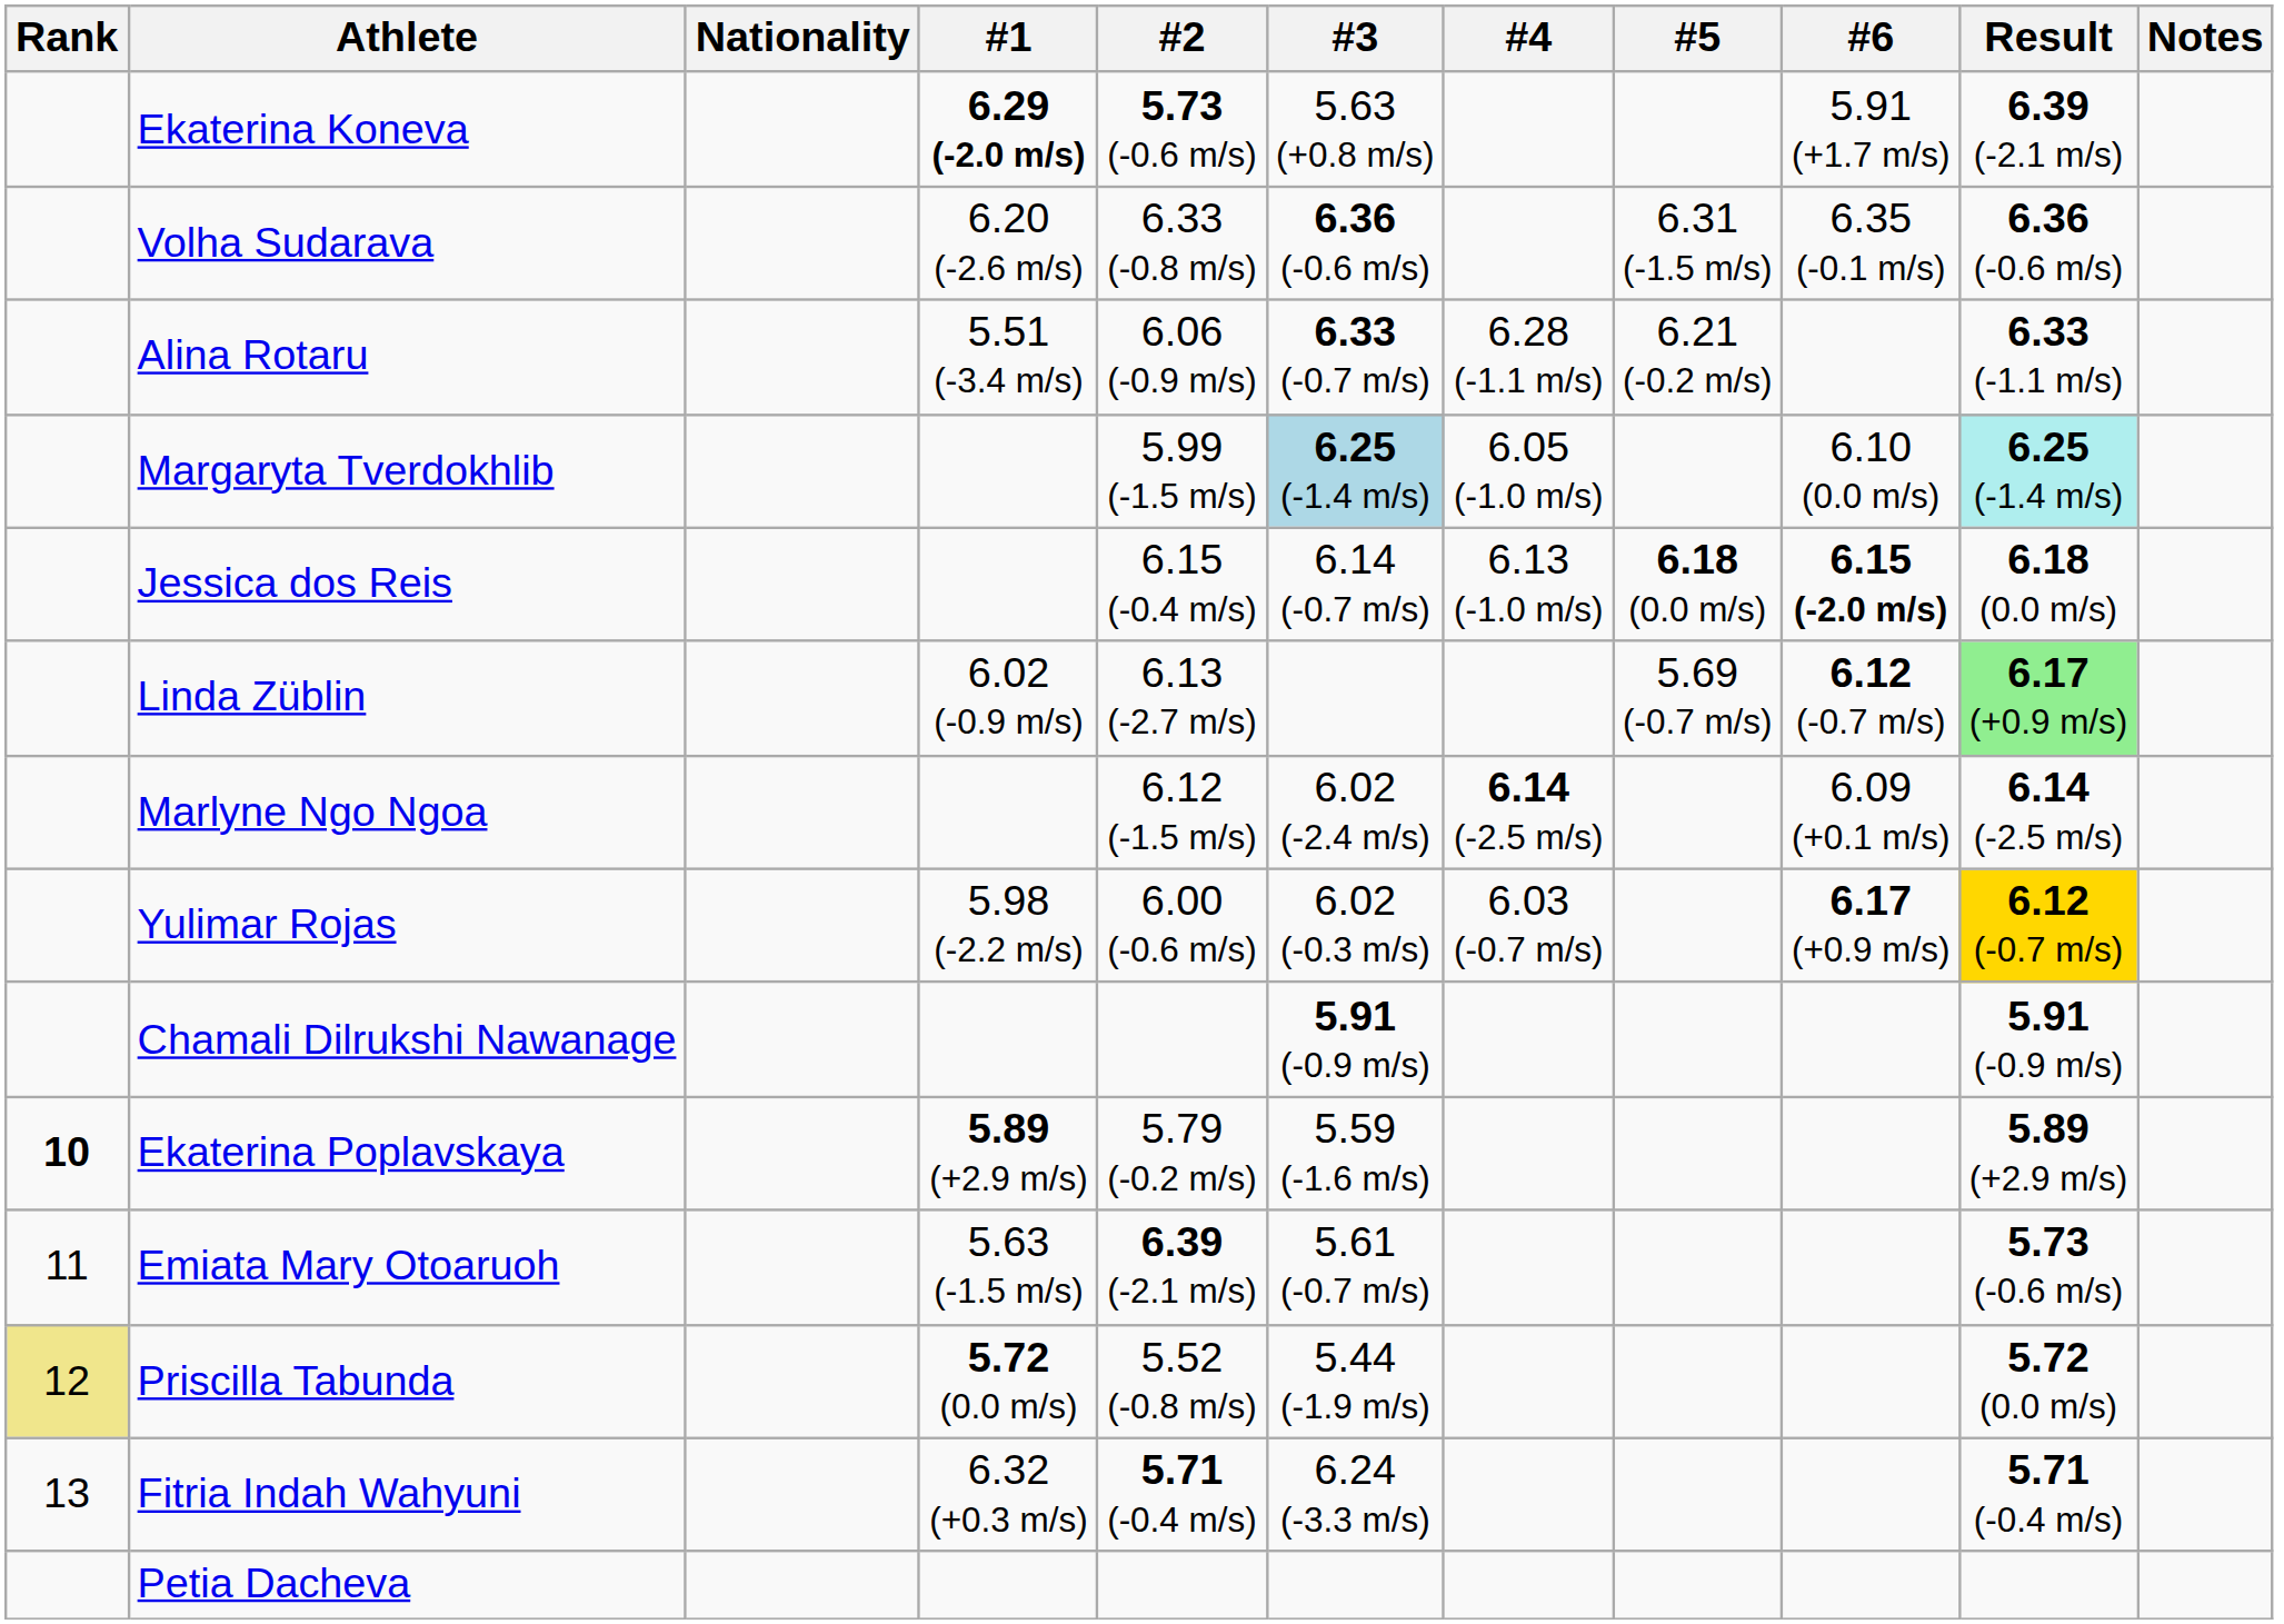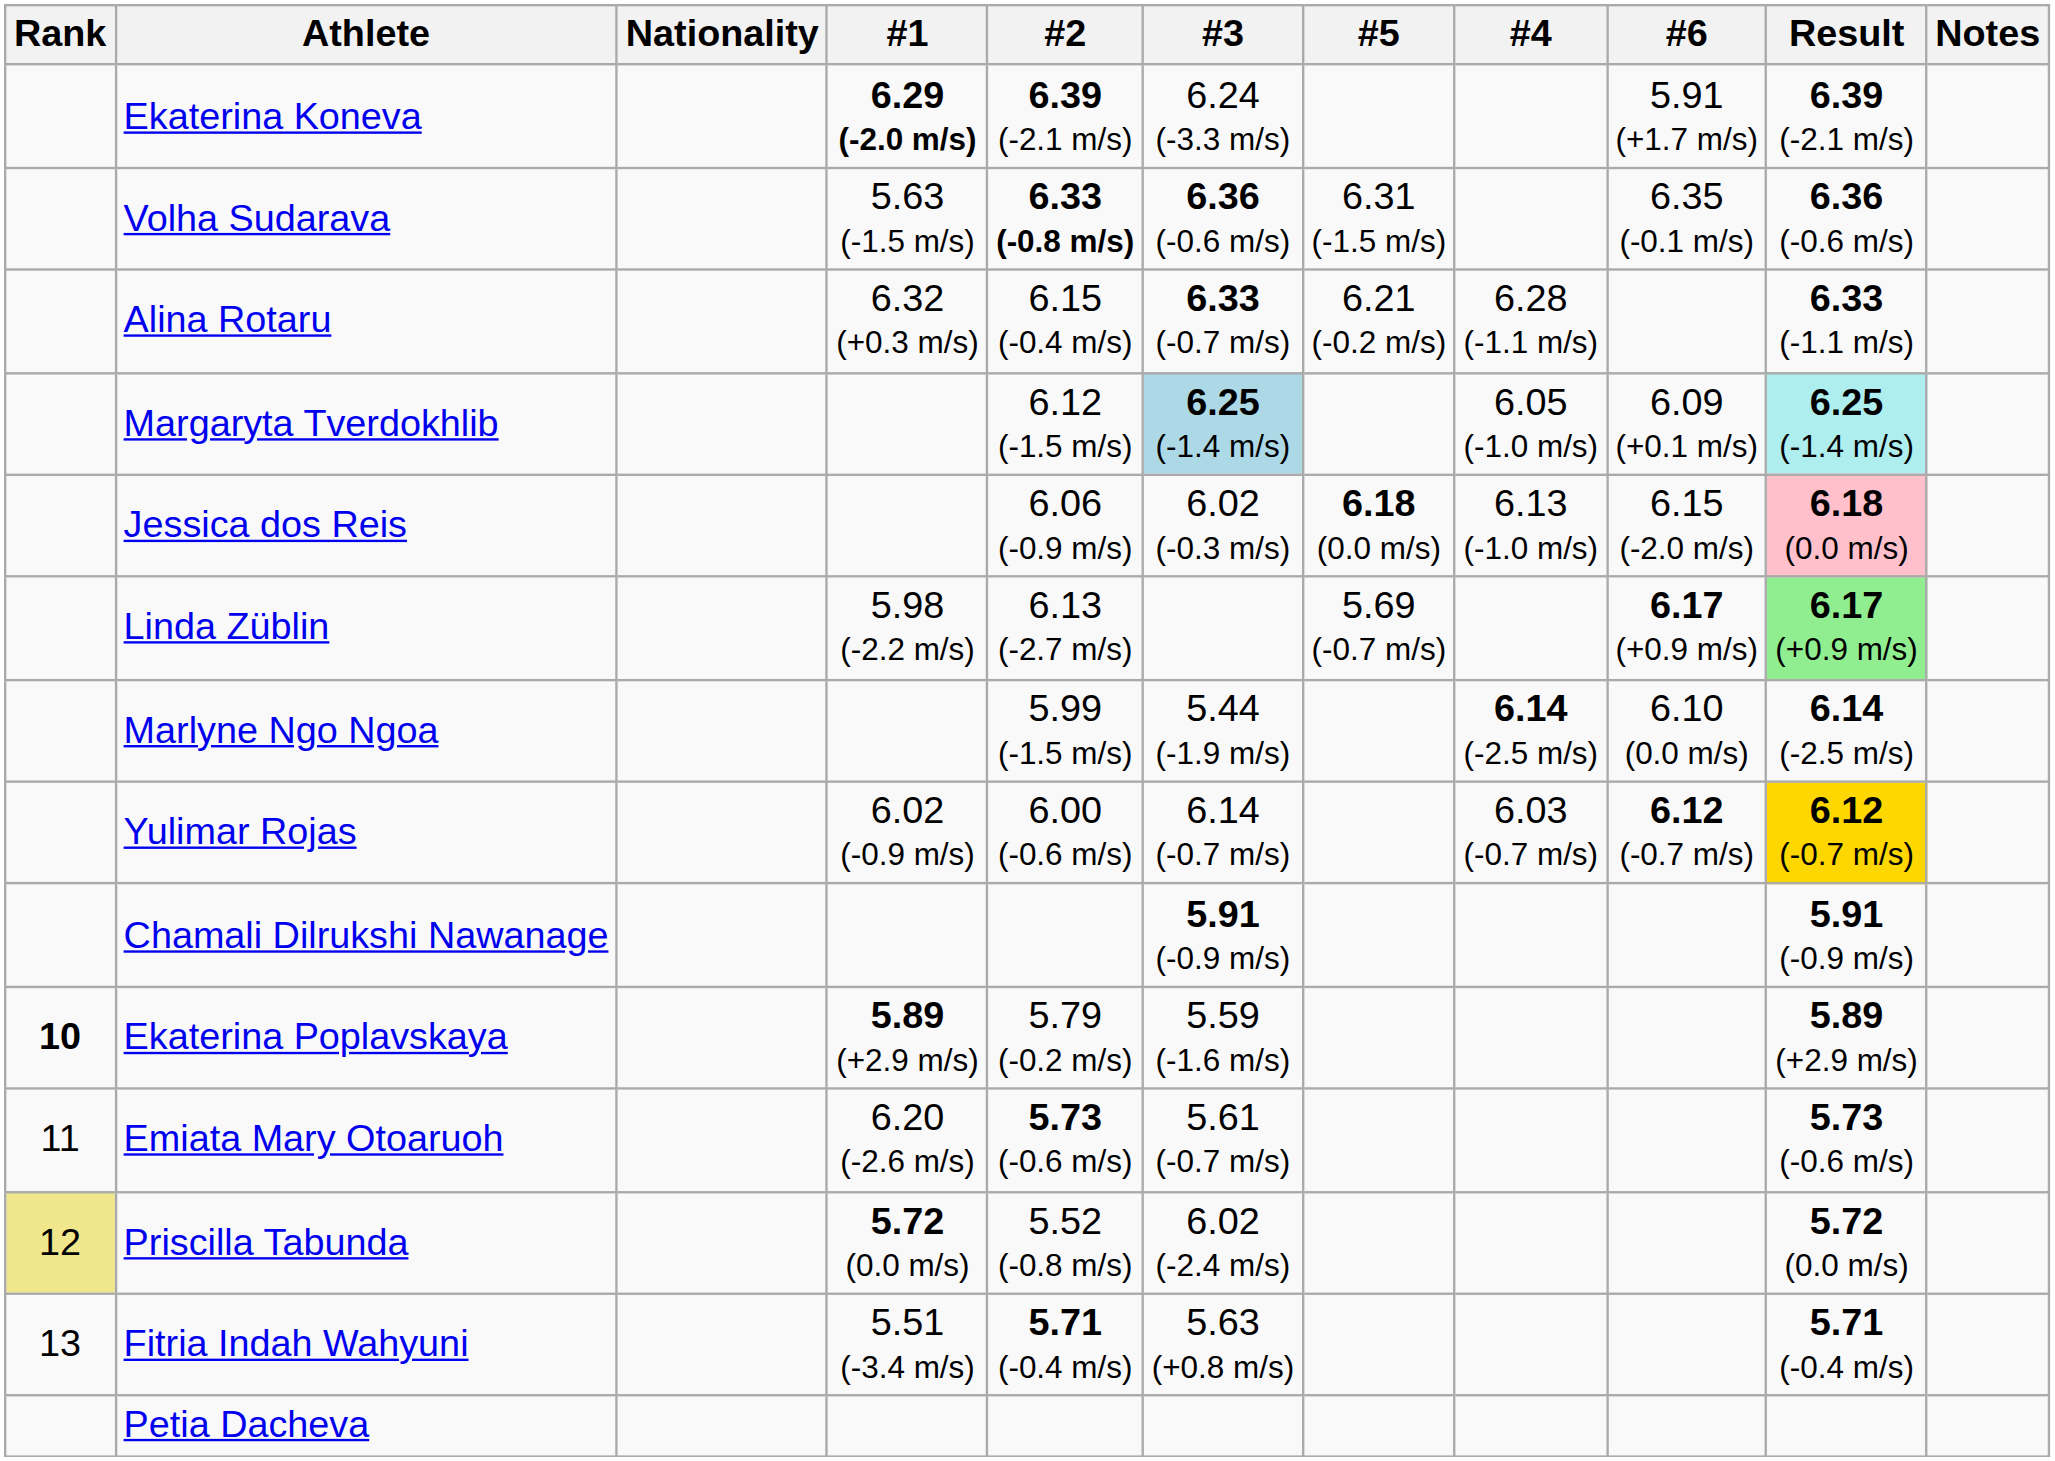 <table class="wikitable sortable" style="text-align:center">
 <tr>
 <th>Rank</th>
 <th>Athlete</th>
 <th>Nationality</th>
 <th>#1</th>
 <th>#2</th>
 <th>#3</th>
+<th>#5</th>
 <th>#4</th>
-<th>#5</th>
 <th>#6</th>
 <th>Result</th>
 <th>Notes</th>
 </tr>
 <tr>
 <td></td>
 <td align="left"><a href='#'>Ekaterina Koneva</a></td>
 <td align=left></td>
 <td><strong>6.29<br> <small>(-2.0 m/s)</small></strong></td>
-<td><strong>5.73</strong><br> <small>(-0.6 m/s)</small></td>
-<td>5.63<br> <small>(+0.8 m/s)</small></td>
+<td><strong>6.39</strong><br> <small>(-2.1 m/s)</small></td>
+<td>6.24<br> <small>(-3.3 m/s)</small></td>
 <td></td>
 <td></td>
 <td>5.91<br> <small>(+1.7 m/s)</small></td>
 <td><strong>6.39</strong><br> <small>(-2.1 m/s)</small></td>
 <td></td>
 </tr>
 <tr>
 <td></td>
 <td align="left"><a href='#'>Volha Sudarava</a></td>
 <td align=left></td>
-<td>6.20<br> <small>(-2.6 m/s)</small></td>
-<td>6.33<br> <small>(-0.8 m/s)</small></td>
+<td>5.63<br> <small>(-1.5 m/s)</small></td>
+<td><strong>6.33<br> <small>(-0.8 m/s)</small></strong></td>
 <td><strong>6.36</strong><br> <small>(-0.6 m/s)</small></td>
+<td>6.31<br> <small>(-1.5 m/s)</small></td>
 <td></td>
-<td>6.31<br> <small>(-1.5 m/s)</small></td>
 <td>6.35<br> <small>(-0.1 m/s)</small></td>
 <td><strong>6.36</strong><br> <small>(-0.6 m/s)</small></td>
 <td></td>
 </tr>
 <tr>
 <td></td>
 <td align="left"><a href='#'>Alina Rotaru</a></td>
 <td align=left></td>
-<td>5.51<br> <small>(-3.4 m/s)</small></td>
-<td>6.06<br> <small>(-0.9 m/s)</small></td>
+<td>6.32<br> <small>(+0.3 m/s)</small></td>
+<td>6.15<br> <small>(-0.4 m/s)</small></td>
 <td><strong>6.33</strong><br> <small>(-0.7 m/s)</small></td>
+<td>6.21<br> <small>(-0.2 m/s)</small></td>
 <td>6.28<br> <small>(-1.1 m/s)</small></td>
-<td>6.21<br> <small>(-0.2 m/s)</small></td>
 <td></td>
 <td><strong>6.33</strong><br> <small>(-1.1 m/s)</small></td>
 <td></td>
 </tr>
 <tr>
 <td></td>
 <td align="left"><a href='#'>Margaryta Tverdokhlib</a></td>
 <td align=left></td>
 <td></td>
-<td>5.99<br> <small>(-1.5 m/s)</small></td>
+<td>6.12<br> <small>(-1.5 m/s)</small></td>
 <td style="background: lightblue;"><strong>6.25</strong><br> <small>(-1.4 m/s)</small></td>
+<td></td>
 <td>6.05<br> <small>(-1.0 m/s)</small></td>
-<td></td>
-<td>6.10<br> <small>(0.0 m/s)</small></td>
+<td>6.09<br> <small>(+0.1 m/s)</small></td>
 <td style="background: paleturquoise;"><strong>6.25</strong><br> <small>(-1.4 m/s)</small></td>
 <td></td>
 </tr>
 <tr>
 <td></td>
 <td align="left"><a href='#'>Jessica dos Reis</a></td>
 <td align=left></td>
 <td></td>
-<td>6.15<br> <small>(-0.4 m/s)</small></td>
-<td>6.14<br> <small>(-0.7 m/s)</small></td>
+<td>6.06<br> <small>(-0.9 m/s)</small></td>
+<td>6.02<br> <small>(-0.3 m/s)</small></td>
+<td><strong>6.18</strong><br> <small>(0.0 m/s)</small></td>
 <td>6.13<br> <small>(-1.0 m/s)</small></td>
-<td><strong>6.18</strong><br> <small>(0.0 m/s)</small></td>
-<td><strong>6.15<br> <small>(-2.0 m/s)</small></strong></td>
-<td><strong>6.18</strong><br> <small>(0.0 m/s)</small></td>
+<td>6.15<br> <small>(-2.0 m/s)</small></td>
+<td style="background: pink;"><strong>6.18</strong><br> <small>(0.0 m/s)</small></td>
 <td></td>
 </tr>
 <tr>
 <td></td>
 <td align="left"><a href='#'>Linda Züblin</a></td>
 <td align=left></td>
-<td>6.02<br> <small>(-0.9 m/s)</small></td>
+<td>5.98<br> <small>(-2.2 m/s)</small></td>
 <td>6.13<br> <small>(-2.7 m/s)</small></td>
 <td></td>
+<td>5.69<br> <small>(-0.7 m/s)</small></td>
 <td></td>
-<td>5.69<br> <small>(-0.7 m/s)</small></td>
-<td><strong>6.12</strong><br> <small>(-0.7 m/s)</small></td>
+<td><strong>6.17</strong><br> <small>(+0.9 m/s)</small></td>
 <td style="background: lightgreen;"><strong>6.17</strong><br> <small>(+0.9 m/s)</small></td>
 <td></td>
 </tr>
 <tr>
 <td></td>
 <td align="left"><a href='#'>Marlyne Ngo Ngoa</a></td>
 <td align=left></td>
 <td></td>
-<td>6.12<br> <small>(-1.5 m/s)</small></td>
-<td>6.02<br> <small>(-2.4 m/s)</small></td>
+<td>5.99<br> <small>(-1.5 m/s)</small></td>
+<td>5.44<br> <small>(-1.9 m/s)</small></td>
+<td></td>
 <td><strong>6.14</strong><br> <small>(-2.5 m/s)</small></td>
-<td></td>
-<td>6.09<br> <small>(+0.1 m/s)</small></td>
+<td>6.10<br> <small>(0.0 m/s)</small></td>
 <td><strong>6.14</strong><br> <small>(-2.5 m/s)</small></td>
 <td></td>
 </tr>
 <tr>
 <td></td>
 <td align="left"><a href='#'>Yulimar Rojas</a></td>
 <td align=left></td>
-<td>5.98<br> <small>(-2.2 m/s)</small></td>
+<td>6.02<br> <small>(-0.9 m/s)</small></td>
 <td>6.00<br> <small>(-0.6 m/s)</small></td>
-<td>6.02<br> <small>(-0.3 m/s)</small></td>
+<td>6.14<br> <small>(-0.7 m/s)</small></td>
+<td></td>
 <td>6.03<br> <small>(-0.7 m/s)</small></td>
-<td></td>
-<td><strong>6.17</strong><br> <small>(+0.9 m/s)</small></td>
+<td><strong>6.12</strong><br> <small>(-0.7 m/s)</small></td>
 <td style="background: gold;"><strong>6.12</strong><br> <small>(-0.7 m/s)</small></td>
 <td></td>
 </tr>
 <tr>
 <td></td>
 <td align="left"><a href='#'>Chamali Dilrukshi Nawanage</a></td>
 <td align=left></td>
 <td></td>
 <td></td>
 <td><strong>5.91</strong><br> <small>(-0.9 m/s)</small></td>
 <td></td>
 <td></td>
 <td></td>
 <td><strong>5.91</strong><br> <small>(-0.9 m/s)</small></td>
 <td></td>
 </tr>
 <tr>
 <td><strong>10</strong></td>
 <td align="left"><a href='#'>Ekaterina Poplavskaya</a></td>
 <td align=left></td>
 <td><strong>5.89</strong><br> <small>(+2.9 m/s)</small></td>
 <td>5.79<br> <small>(-0.2 m/s)</small></td>
 <td>5.59<br> <small>(-1.6 m/s)</small></td>
 <td></td>
 <td></td>
 <td></td>
 <td><strong>5.89</strong><br> <small>(+2.9 m/s)</small></td>
 <td></td>
 </tr>
 <tr>
 <td>11</td>
 <td align="left"><a href='#'>Emiata Mary Otoaruoh</a></td>
 <td align=left></td>
-<td>5.63<br> <small>(-1.5 m/s)</small></td>
-<td><strong>6.39</strong><br> <small>(-2.1 m/s)</small></td>
+<td>6.20<br> <small>(-2.6 m/s)</small></td>
+<td><strong>5.73</strong><br> <small>(-0.6 m/s)</small></td>
 <td>5.61<br> <small>(-0.7 m/s)</small></td>
 <td></td>
 <td></td>
 <td></td>
 <td><strong>5.73</strong><br> <small>(-0.6 m/s)</small></td>
 <td></td>
 </tr>
 <tr>
 <td style="background: khaki;">12</td>
 <td align="left"><a href='#'>Priscilla Tabunda</a></td>
 <td align=left></td>
 <td><strong>5.72</strong><br> <small>(0.0 m/s)</small></td>
 <td>5.52<br> <small>(-0.8 m/s)</small></td>
-<td>5.44<br> <small>(-1.9 m/s)</small></td>
+<td>6.02<br> <small>(-2.4 m/s)</small></td>
 <td></td>
 <td></td>
 <td></td>
 <td><strong>5.72</strong><br> <small>(0.0 m/s)</small></td>
 <td></td>
 </tr>
 <tr>
 <td>13</td>
 <td align="left"><a href='#'>Fitria Indah Wahyuni</a></td>
 <td align=left></td>
-<td>6.32<br> <small>(+0.3 m/s)</small></td>
+<td>5.51<br> <small>(-3.4 m/s)</small></td>
 <td><strong>5.71</strong><br> <small>(-0.4 m/s)</small></td>
-<td>6.24<br> <small>(-3.3 m/s)</small></td>
+<td>5.63<br> <small>(+0.8 m/s)</small></td>
 <td></td>
 <td></td>
 <td></td>
 <td><strong>5.71</strong><br> <small>(-0.4 m/s)</small></td>
 <td></td>
 </tr>
 <tr>
 <td></td>
 <td align="left"><a href='#'>Petia Dacheva</a></td>
 <td align=left></td>
 <td></td>
 <td></td>
 <td></td>
 <td></td>
 <td></td>
 <td></td>
 <td></td>
 <td></td>
 </tr>
 </table>
